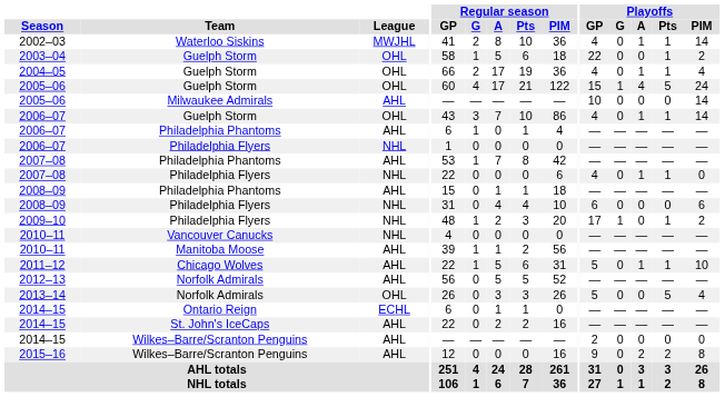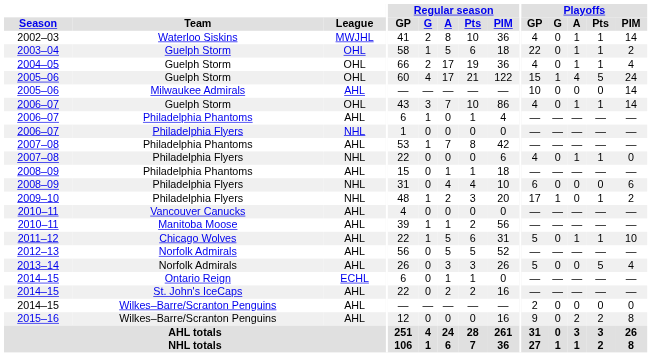 <table border="0" cellpadding="1" cellspacing="0" style="text-align:center; width:60em">
 <tr bgcolor="#e0e0e0">
 <th colspan="3" bgcolor="#ffffff"></th>
 <th rowspan="99" bgcolor="#ffffff"></th>
 <th colspan="5"><a href='#'>Regular season</a></th>
 <th rowspan="99" bgcolor="#ffffff"></th>
 <th colspan="5"><a href='#'>Playoffs</a></th>
 </tr>
 <tr bgcolor="#e0e0e0">
 <th><a href='#'>Season</a></th>
 <th>Team</th>
 <th>League</th>
 <th>GP</th>
 <th><a href='#'>G</a></th>
 <th><a href='#'>A</a></th>
 <th><a href='#'>Pts</a></th>
 <th><a href='#'>PIM</a></th>
 <th>GP</th>
 <th>G</th>
 <th>A</th>
 <th>Pts</th>
 <th>PIM</th>
 </tr>
 <tr>
 <td>2002–03</td>
 <td><a href='#'>Waterloo Siskins</a></td>
 <td><a href='#'>MWJHL</a></td>
 <td>41</td>
 <td>2</td>
 <td>8</td>
 <td>10</td>
 <td>36</td>
 <td>4</td>
 <td>0</td>
 <td>1</td>
 <td>1</td>
 <td>14</td>
 </tr>
 <tr bgcolor="#f0f0f0">
 <td><a href='#'>2003–04</a></td>
 <td><a href='#'>Guelph Storm</a></td>
 <td><a href='#'>OHL</a></td>
 <td>58</td>
 <td>1</td>
 <td>5</td>
 <td>6</td>
 <td>18</td>
 <td>22</td>
 <td>0</td>
-<td>0</td>
+<td>1</td>
 <td>1</td>
 <td>2</td>
 </tr>
 <tr>
 <td><a href='#'>2004–05</a></td>
 <td>Guelph Storm</td>
 <td>OHL</td>
 <td>66</td>
 <td>2</td>
 <td>17</td>
 <td>19</td>
 <td>36</td>
 <td>4</td>
 <td>0</td>
 <td>1</td>
 <td>1</td>
 <td>4</td>
 </tr>
 <tr bgcolor="#f0f0f0">
 <td><a href='#'>2005–06</a></td>
 <td>Guelph Storm</td>
 <td>OHL</td>
 <td>60</td>
 <td>4</td>
 <td>17</td>
 <td>21</td>
 <td>122</td>
 <td>15</td>
 <td>1</td>
 <td>4</td>
 <td>5</td>
 <td>24</td>
 </tr>
 <tr>
 <td><a href='#'>2005–06</a></td>
 <td><a href='#'>Milwaukee Admirals</a></td>
 <td><a href='#'>AHL</a></td>
 <td>—</td>
 <td>—</td>
 <td>—</td>
 <td>—</td>
 <td>—</td>
 <td>10</td>
 <td>0</td>
 <td>0</td>
 <td>0</td>
 <td>14</td>
 </tr>
 <tr bgcolor="#f0f0f0">
 <td><a href='#'>2006–07</a></td>
 <td>Guelph Storm</td>
 <td>OHL</td>
 <td>43</td>
 <td>3</td>
 <td>7</td>
 <td>10</td>
 <td>86</td>
 <td>4</td>
 <td>0</td>
 <td>1</td>
 <td>1</td>
 <td>14</td>
 </tr>
 <tr>
 <td><a href='#'>2006–07</a></td>
 <td><a href='#'>Philadelphia Phantoms</a></td>
 <td>AHL</td>
 <td>6</td>
 <td>1</td>
 <td>0</td>
 <td>1</td>
 <td>4</td>
 <td>—</td>
 <td>—</td>
 <td>—</td>
 <td>—</td>
 <td>—</td>
 </tr>
 <tr bgcolor="#f0f0f0">
 <td><a href='#'>2006–07</a></td>
 <td><a href='#'>Philadelphia Flyers</a></td>
 <td><a href='#'>NHL</a></td>
 <td>1</td>
 <td>0</td>
 <td>0</td>
 <td>0</td>
 <td>0</td>
 <td>—</td>
 <td>—</td>
 <td>—</td>
 <td>—</td>
 <td>—</td>
 </tr>
 <tr>
 <td><a href='#'>2007–08</a></td>
 <td>Philadelphia Phantoms</td>
 <td>AHL</td>
 <td>53</td>
 <td>1</td>
 <td>7</td>
 <td>8</td>
 <td>42</td>
 <td>—</td>
 <td>—</td>
 <td>—</td>
 <td>—</td>
 <td>—</td>
 </tr>
 <tr bgcolor="#f0f0f0">
 <td><a href='#'>2007–08</a></td>
 <td>Philadelphia Flyers</td>
 <td>NHL</td>
 <td>22</td>
 <td>0</td>
 <td>0</td>
 <td>0</td>
 <td>6</td>
 <td>4</td>
 <td>0</td>
 <td>1</td>
 <td>1</td>
 <td>0</td>
 </tr>
 <tr>
 <td><a href='#'>2008–09</a></td>
 <td>Philadelphia Phantoms</td>
 <td>AHL</td>
 <td>15</td>
 <td>0</td>
 <td>1</td>
 <td>1</td>
 <td>18</td>
 <td>—</td>
 <td>—</td>
 <td>—</td>
 <td>—</td>
 <td>—</td>
 </tr>
 <tr bgcolor="#f0f0f0">
 <td><a href='#'>2008–09</a></td>
 <td>Philadelphia Flyers</td>
 <td>NHL</td>
 <td>31</td>
 <td>0</td>
 <td>4</td>
 <td>4</td>
 <td>10</td>
 <td>6</td>
 <td>0</td>
 <td>0</td>
 <td>0</td>
 <td>6</td>
 </tr>
 <tr>
 <td><a href='#'>2009–10</a></td>
 <td>Philadelphia Flyers</td>
 <td>NHL</td>
 <td>48</td>
 <td>1</td>
 <td>2</td>
 <td>3</td>
 <td>20</td>
 <td>17</td>
 <td>1</td>
 <td>0</td>
 <td>1</td>
 <td>2</td>
 </tr>
 <tr bgcolor="#f0f0f0">
 <td><a href='#'>2010–11</a></td>
 <td><a href='#'>Vancouver Canucks</a></td>
-<td>NHL</td>
+<td>AHL</td>
 <td>4</td>
 <td>0</td>
 <td>0</td>
 <td>0</td>
 <td>0</td>
 <td>—</td>
 <td>—</td>
 <td>—</td>
 <td>—</td>
 <td>—</td>
 </tr>
 <tr>
 <td><a href='#'>2010–11</a></td>
 <td><a href='#'>Manitoba Moose</a></td>
 <td>AHL</td>
 <td>39</td>
 <td>1</td>
 <td>1</td>
 <td>2</td>
 <td>56</td>
 <td>—</td>
 <td>—</td>
 <td>—</td>
 <td>—</td>
 <td>—</td>
 </tr>
 <tr bgcolor="#f0f0f0">
 <td><a href='#'>2011–12</a></td>
 <td><a href='#'>Chicago Wolves</a></td>
 <td>AHL</td>
 <td>22</td>
 <td>1</td>
 <td>5</td>
 <td>6</td>
 <td>31</td>
 <td>5</td>
 <td>0</td>
 <td>1</td>
 <td>1</td>
 <td>10</td>
 </tr>
 <tr>
 <td><a href='#'>2012–13</a></td>
 <td><a href='#'>Norfolk Admirals</a></td>
 <td>AHL</td>
 <td>56</td>
 <td>0</td>
 <td>5</td>
 <td>5</td>
 <td>52</td>
 <td>—</td>
 <td>—</td>
 <td>—</td>
 <td>—</td>
 <td>—</td>
 </tr>
 <tr bgcolor="#f0f0f0">
 <td><a href='#'>2013–14</a></td>
 <td>Norfolk Admirals</td>
-<td>OHL</td>
+<td>AHL</td>
 <td>26</td>
 <td>0</td>
 <td>3</td>
 <td>3</td>
 <td>26</td>
 <td>5</td>
 <td>0</td>
 <td>0</td>
 <td>5</td>
 <td>4</td>
 </tr>
 <tr>
 <td><a href='#'>2014–15</a></td>
 <td><a href='#'>Ontario Reign</a></td>
 <td><a href='#'>ECHL</a></td>
 <td>6</td>
 <td>0</td>
 <td>1</td>
 <td>1</td>
 <td>0</td>
 <td>—</td>
 <td>—</td>
 <td>—</td>
 <td>—</td>
 <td>—</td>
 </tr>
 <tr bgcolor="#f0f0f0">
 <td><a href='#'>2014–15</a></td>
 <td><a href='#'>St. John's IceCaps</a></td>
 <td>AHL</td>
 <td>22</td>
 <td>0</td>
 <td>2</td>
 <td>2</td>
 <td>16</td>
 <td>—</td>
 <td>—</td>
 <td>—</td>
 <td>—</td>
 <td>—</td>
 </tr>
 <tr>
 <td>2014–15</td>
 <td><a href='#'>Wilkes–Barre/Scranton Penguins</a></td>
 <td>AHL</td>
 <td>—</td>
 <td>—</td>
 <td>—</td>
 <td>—</td>
 <td>—</td>
 <td>2</td>
 <td>0</td>
 <td>0</td>
 <td>0</td>
 <td>0</td>
 </tr>
 <tr bgcolor="#f0f0f0">
 <td><a href='#'>2015–16</a></td>
 <td>Wilkes–Barre/Scranton Penguins</td>
 <td>AHL</td>
 <td>12</td>
 <td>0</td>
 <td>0</td>
 <td>0</td>
 <td>16</td>
 <td>9</td>
 <td>0</td>
 <td>2</td>
 <td>2</td>
 <td>8</td>
 </tr>
 <tr bgcolor="#e0e0e0">
 <th colspan="3">AHL totals</th>
 <th>251</th>
 <th>4</th>
 <th>24</th>
 <th>28</th>
 <th>261</th>
 <th>31</th>
 <th>0</th>
 <th>3</th>
 <th>3</th>
 <th>26</th>
 </tr>
 <tr bgcolor="#e0e0e0">
 <th colspan="3">NHL totals</th>
 <th>106</th>
 <th>1</th>
 <th>6</th>
 <th>7</th>
 <th>36</th>
 <th>27</th>
 <th>1</th>
 <th>1</th>
 <th>2</th>
 <th>8</th>
 </tr>
 </table>
